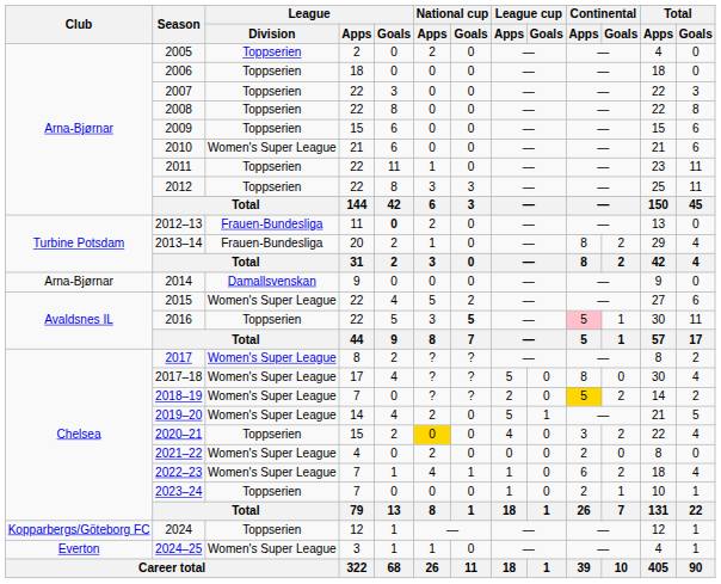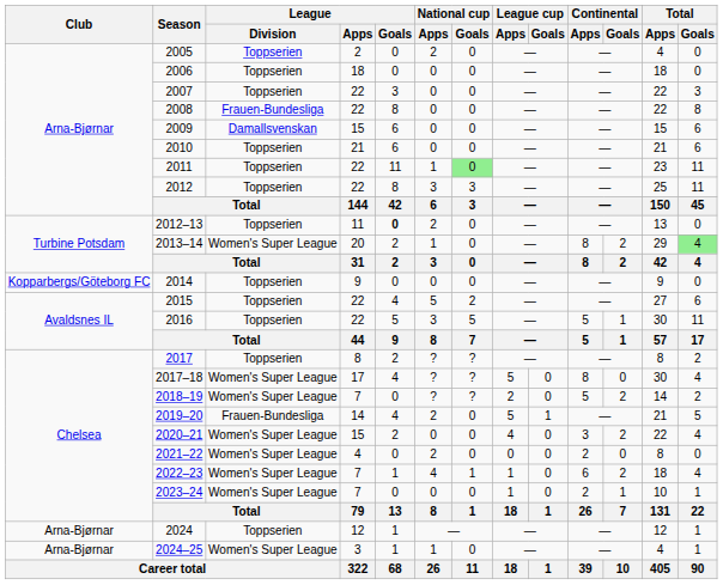 <table class="wikitable" style="text-align:center">
 <tr>
 <th rowspan="2">Club</th>
 <th rowspan="2">Season</th>
 <th colspan="3">League</th>
 <th colspan="2">National cup</th>
 <th colspan="2">League cup</th>
 <th colspan="2">Continental</th>
 <th colspan="2">Total</th>
 </tr>
 <tr>
 <th>Division</th>
 <th>Apps</th>
 <th>Goals</th>
 <th>Apps</th>
 <th>Goals</th>
 <th>Apps</th>
 <th>Goals</th>
 <th>Apps</th>
 <th>Goals</th>
 <th>Apps</th>
 <th>Goals</th>
 </tr>
 <tr>
 <td rowspan="9"><a href='#'>Arna-Bjørnar</a></td>
 <td>2005</td>
 <td><a href='#'>Toppserien</a></td>
 <td>2</td>
 <td>0</td>
 <td>2</td>
 <td>0</td>
 <td colspan="2">—</td>
 <td colspan="2">—</td>
 <td>4</td>
 <td>0</td>
 </tr>
 <tr>
 <td>2006</td>
 <td>Toppserien</td>
 <td>18</td>
 <td>0</td>
 <td>0</td>
 <td>0</td>
 <td colspan="2">—</td>
 <td colspan="2">—</td>
 <td>18</td>
 <td>0</td>
 </tr>
 <tr>
 <td>2007</td>
 <td>Toppserien</td>
 <td>22</td>
 <td>3</td>
 <td>0</td>
 <td>0</td>
 <td colspan="2">—</td>
 <td colspan="2">—</td>
 <td>22</td>
 <td>3</td>
 </tr>
 <tr>
 <td>2008</td>
-<td>Toppserien</td>
+<td><a href='#'>Frauen-Bundesliga</a></td>
 <td>22</td>
 <td>8</td>
 <td>0</td>
 <td>0</td>
 <td colspan="2">—</td>
 <td colspan="2">—</td>
 <td>22</td>
 <td>8</td>
 </tr>
 <tr>
 <td>2009</td>
-<td>Toppserien</td>
+<td><a href='#'>Damallsvenskan</a></td>
 <td>15</td>
 <td>6</td>
 <td>0</td>
 <td>0</td>
 <td colspan="2">—</td>
 <td colspan="2">—</td>
 <td>15</td>
 <td>6</td>
 </tr>
 <tr>
 <td>2010</td>
-<td>Women's Super League</td>
+<td>Toppserien</td>
 <td>21</td>
 <td>6</td>
 <td>0</td>
 <td>0</td>
 <td colspan="2">—</td>
 <td colspan="2">—</td>
 <td>21</td>
 <td>6</td>
 </tr>
 <tr>
 <td>2011</td>
 <td>Toppserien</td>
 <td>22</td>
 <td>11</td>
 <td>1</td>
-<td>0</td>
+<td style="background: lightgreen;">0</td>
 <td colspan="2">—</td>
 <td colspan="2">—</td>
 <td>23</td>
 <td>11</td>
 </tr>
 <tr>
 <td>2012</td>
 <td>Toppserien</td>
 <td>22</td>
 <td>8</td>
 <td>3</td>
 <td>3</td>
 <td colspan="2">—</td>
 <td colspan="2">—</td>
 <td>25</td>
 <td>11</td>
 </tr>
 <tr>
 <th colspan="2">Total</th>
 <th>144</th>
 <th>42</th>
 <th>6</th>
 <th>3</th>
 <th colspan="2">—</th>
 <th colspan="2">—</th>
 <th>150</th>
 <th>45</th>
 </tr>
 <tr>
 <td rowspan="3"><a href='#'>Turbine Potsdam</a></td>
 <td>2012–13</td>
-<td><a href='#'>Frauen-Bundesliga</a></td>
+<td>Toppserien</td>
 <td>11</td>
 <td><strong>0</strong></td>
 <td>2</td>
 <td>0</td>
 <td colspan="2">—</td>
 <td colspan="2">—</td>
 <td>13</td>
 <td>0</td>
 </tr>
 <tr>
 <td>2013–14</td>
-<td>Frauen-Bundesliga</td>
+<td>Women's Super League</td>
 <td>20</td>
 <td>2</td>
 <td>1</td>
 <td>0</td>
 <td colspan="2">—</td>
 <td>8</td>
 <td>2</td>
 <td>29</td>
-<td>4</td>
+<td style="background: lightgreen;">4</td>
 </tr>
 <tr>
 <th colspan="2">Total</th>
 <th>31</th>
 <th>2</th>
 <th>3</th>
 <th>0</th>
 <th colspan="2">—</th>
 <th>8</th>
 <th>2</th>
 <th>42</th>
 <th>4</th>
 </tr>
 <tr>
-<td>Arna-Bjørnar</td>
+<td><a href='#'>Kopparbergs/Göteborg FC</a></td>
 <td>2014</td>
-<td><a href='#'>Damallsvenskan</a></td>
+<td>Toppserien</td>
 <td>9</td>
 <td>0</td>
 <td>0</td>
 <td>0</td>
 <td colspan="2">—</td>
 <td colspan="2">—</td>
 <td>9</td>
 <td>0</td>
 </tr>
 <tr>
 <td rowspan="3"><a href='#'>Avaldsnes IL</a></td>
 <td>2015</td>
-<td>Women's Super League</td>
+<td>Toppserien</td>
 <td>22</td>
 <td>4</td>
 <td>5</td>
 <td>2</td>
 <td colspan="2">—</td>
 <td colspan="2">—</td>
 <td>27</td>
 <td>6</td>
 </tr>
 <tr>
 <td>2016</td>
 <td>Toppserien</td>
 <td>22</td>
 <td>5</td>
 <td>3</td>
-<td><strong>5</strong></td>
+<td>5</td>
 <td colspan="2">—</td>
-<td style="background: pink;">5</td>
+<td>5</td>
 <td>1</td>
 <td>30</td>
 <td>11</td>
 </tr>
 <tr>
 <th colspan="2">Total</th>
 <th>44</th>
 <th>9</th>
 <th>8</th>
 <th>7</th>
 <th colspan="2">—</th>
 <th>5</th>
 <th>1</th>
 <th>57</th>
 <th>17</th>
 </tr>
 <tr>
 <td rowspan="9"><a href='#'>Chelsea</a></td>
 <td><a href='#'>2017</a></td>
-<td><a href='#'>Women's Super League</a></td>
+<td>Toppserien</td>
 <td>8</td>
 <td>2</td>
 <td>?</td>
 <td>?</td>
 <td colspan="2">—</td>
 <td colspan="2">—</td>
 <td>8</td>
 <td>2</td>
 </tr>
 <tr>
 <td>2017–18</td>
 <td>Women's Super League</td>
 <td>17</td>
 <td>4</td>
 <td>?</td>
 <td>?</td>
 <td>5</td>
 <td>0</td>
 <td>8</td>
 <td>0</td>
 <td>30</td>
 <td>4</td>
 </tr>
 <tr>
 <td><a href='#'>2018–19</a></td>
 <td>Women's Super League</td>
 <td>7</td>
 <td>0</td>
 <td>?</td>
 <td>?</td>
 <td>2</td>
 <td>0</td>
-<td style="background: gold;">5</td>
+<td>5</td>
 <td>2</td>
 <td>14</td>
 <td>2</td>
 </tr>
 <tr>
 <td><a href='#'>2019–20</a></td>
-<td>Women's Super League</td>
+<td>Frauen-Bundesliga</td>
 <td>14</td>
 <td>4</td>
 <td>2</td>
 <td>0</td>
 <td>5</td>
 <td>1</td>
 <td colspan="2">—</td>
 <td>21</td>
 <td>5</td>
 </tr>
 <tr>
 <td><a href='#'>2020–21</a></td>
-<td>Toppserien</td>
+<td>Women's Super League</td>
 <td>15</td>
 <td>2</td>
-<td style="background: gold;">0</td>
+<td>0</td>
 <td>0</td>
 <td>4</td>
 <td>0</td>
 <td>3</td>
 <td>2</td>
 <td>22</td>
 <td>4</td>
 </tr>
 <tr>
 <td><a href='#'>2021–22</a></td>
 <td>Women's Super League</td>
 <td>4</td>
 <td>0</td>
 <td>2</td>
 <td>0</td>
 <td>0</td>
 <td>0</td>
 <td>2</td>
 <td>0</td>
 <td>8</td>
 <td>0</td>
 </tr>
 <tr>
 <td><a href='#'>2022–23</a></td>
 <td>Women's Super League</td>
 <td>7</td>
 <td>1</td>
 <td>4</td>
 <td>1</td>
 <td>1</td>
 <td>0</td>
 <td>6</td>
 <td>2</td>
 <td>18</td>
 <td>4</td>
 </tr>
 <tr>
 <td><a href='#'>2023–24</a></td>
-<td>Toppserien</td>
+<td>Women's Super League</td>
 <td>7</td>
 <td>0</td>
 <td>0</td>
 <td>0</td>
 <td>1</td>
 <td>0</td>
 <td>2</td>
 <td>1</td>
 <td>10</td>
 <td>1</td>
 </tr>
 <tr>
 <th colspan="2">Total</th>
 <th>79</th>
 <th>13</th>
 <th>8</th>
 <th>1</th>
 <th>18</th>
 <th>1</th>
 <th>26</th>
 <th>7</th>
 <th>131</th>
 <th>22</th>
 </tr>
 <tr>
-<td><a href='#'>Kopparbergs/Göteborg FC</a></td>
+<td>Arna-Bjørnar</td>
 <td>2024</td>
 <td>Toppserien</td>
 <td>12</td>
 <td>1</td>
 <td colspan="2">—</td>
 <td colspan="2">—</td>
 <td colspan="2">—</td>
 <td>12</td>
 <td>1</td>
 </tr>
 <tr>
-<td><a href='#'>Everton</a></td>
+<td>Arna-Bjørnar</td>
 <td><a href='#'>2024–25</a></td>
 <td>Women's Super League</td>
 <td>3</td>
 <td>1</td>
 <td>1</td>
 <td>0</td>
 <td colspan="2">—</td>
 <td colspan="2">—</td>
 <td>4</td>
 <td>1</td>
 </tr>
 <tr>
 <th colspan="3">Career total</th>
 <th>322</th>
 <th>68</th>
 <th>26</th>
 <th>11</th>
 <th>18</th>
 <th>1</th>
 <th>39</th>
 <th>10</th>
 <th>405</th>
 <th>90</th>
 </tr>
 </table>
